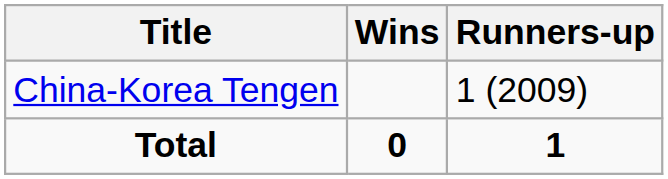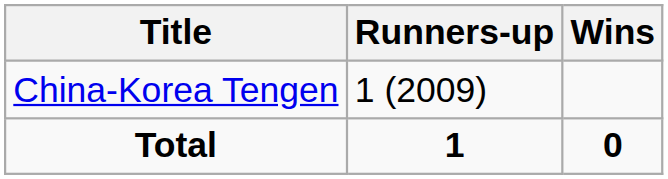 <table class="wikitable">
 <tr>
 <th>Title</th>
+<th>Runners-up</th>
 <th>Wins</th>
-<th>Runners-up</th>
 </tr>
 <tr>
 <td><a href='#'>China-Korea Tengen</a></td>
+<td>1 (2009)</td>
 <td></td>
-<td>1 (2009)</td>
 </tr>
 <tr align="center">
 <td><strong>Total</strong></td>
+<td><strong>1</strong></td>
 <td><strong>0</strong></td>
-<td><strong>1</strong></td>
 </tr>
 </table>
